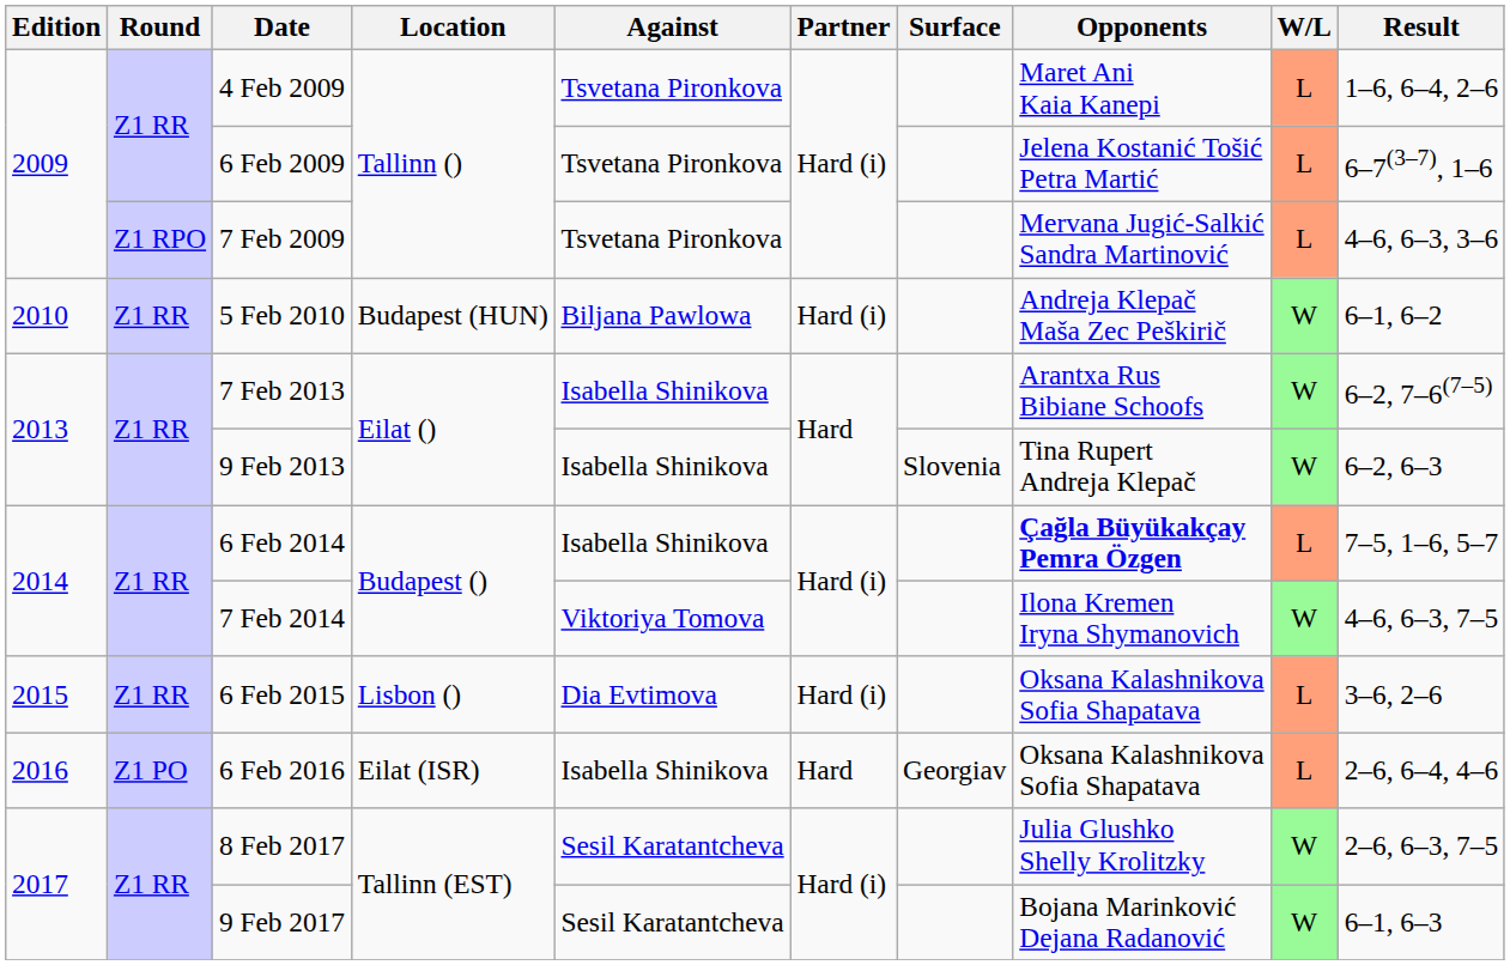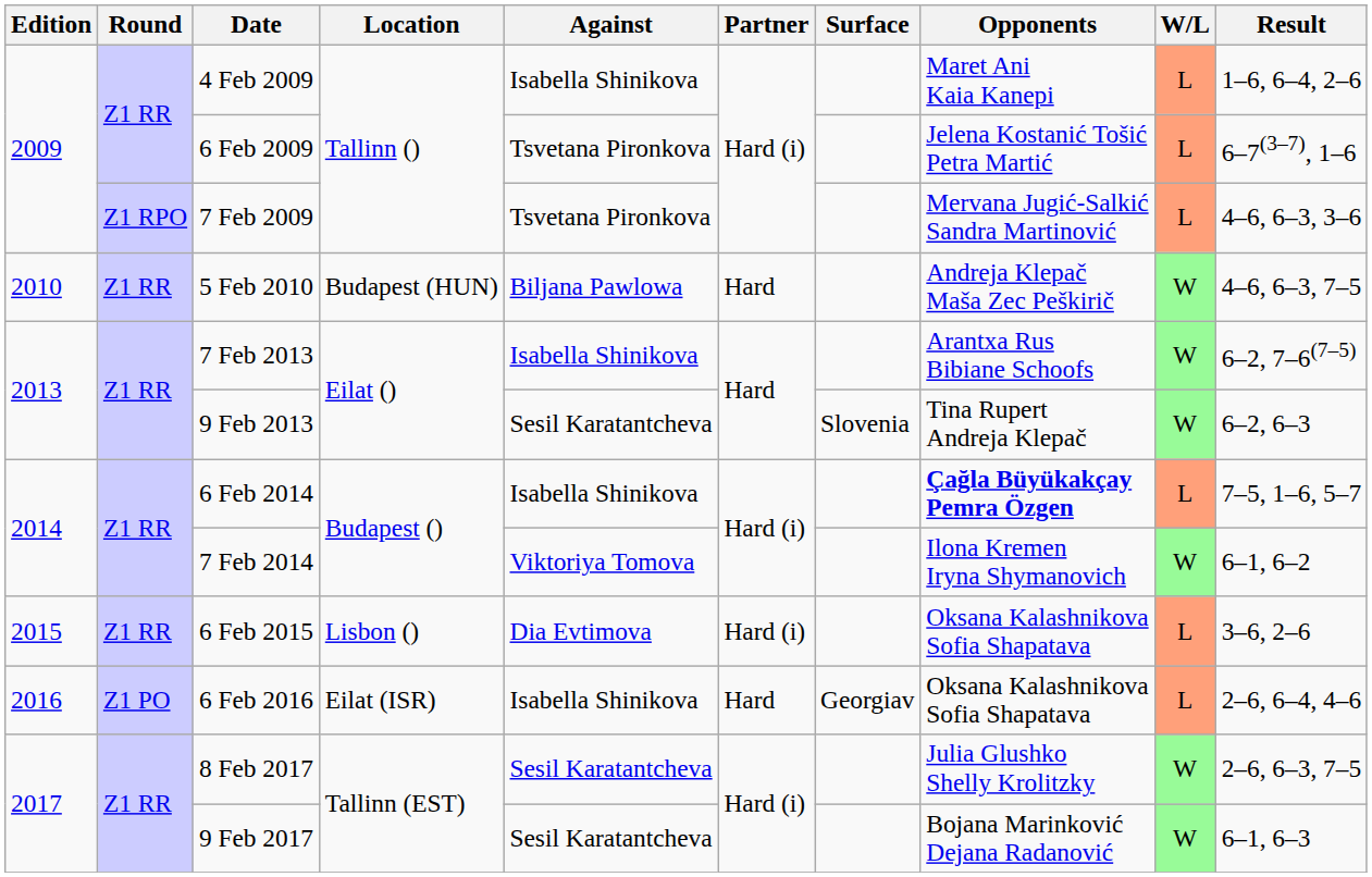 <table class="wikitable">
 <tr>
 <th>Edition</th>
 <th>Round</th>
 <th>Date</th>
 <th>Location</th>
 <th>Against</th>
 <th>Partner</th>
 <th>Surface</th>
 <th>Opponents</th>
 <th>W/L</th>
 <th>Result</th>
 </tr>
 <tr>
 <td rowspan=3><a href='#'>2009</a></td>
 <td bgcolor=#ccf rowspan=2><a href='#'>Z1 RR</a></td>
 <td>4 Feb 2009</td>
 <td rowspan="3"><a href='#'>Tallinn</a> ()</td>
-<td><a href='#'>Tsvetana Pironkova</a></td>
+<td>Isabella Shinikova</td>
 <td rowspan=3>Hard (i)</td>
 <td></td>
 <td><a href='#'>Maret Ani</a> <br>  <a href='#'>Kaia Kanepi</a></td>
 <td bgcolor=#FFA07A align=center>L</td>
 <td>1–6, 6–4, 2–6</td>
 </tr>
 <tr>
 <td>6 Feb 2009</td>
 <td>Tsvetana Pironkova</td>
 <td></td>
 <td><a href='#'>Jelena Kostanić Tošić</a> <br>  <a href='#'>Petra Martić</a></td>
 <td bgcolor=#FFA07A align=center>L</td>
 <td>6–7<sup>(3–7)</sup>, 1–6</td>
 </tr>
 <tr>
 <td bgcolor=#ccf><a href='#'>Z1 RPO</a></td>
 <td>7 Feb 2009</td>
 <td>Tsvetana Pironkova</td>
 <td></td>
 <td><a href='#'>Mervana Jugić-Salkić</a> <br>  <a href='#'>Sandra Martinović</a></td>
 <td bgcolor=#FFA07A align=center>L</td>
 <td>4–6, 6–3, 3–6</td>
 </tr>
 <tr>
 <td><a href='#'>2010</a></td>
 <td bgcolor=#ccf><a href='#'>Z1 RR</a></td>
 <td>5 Feb 2010</td>
 <td>Budapest (HUN)</td>
 <td><a href='#'>Biljana Pawlowa</a></td>
-<td>Hard (i)</td>
+<td>Hard</td>
 <td></td>
 <td><a href='#'>Andreja Klepač</a> <br>  <a href='#'>Maša Zec Peškirič</a></td>
 <td bgcolor=#98FB98 align=center>W</td>
-<td>6–1, 6–2</td>
+<td>4–6, 6–3, 7–5</td>
 </tr>
 <tr>
 <td rowspan=2><a href='#'>2013</a></td>
 <td bgcolor=#ccf rowspan=2><a href='#'>Z1 RR</a></td>
 <td>7 Feb 2013</td>
 <td rowspan="2"><a href='#'>Eilat</a> ()</td>
 <td><a href='#'>Isabella Shinikova</a></td>
 <td rowspan=2>Hard</td>
 <td></td>
 <td><a href='#'>Arantxa Rus</a> <br>  <a href='#'>Bibiane Schoofs</a></td>
 <td bgcolor=#98FB98 align=center>W</td>
 <td>6–2, 7–6<sup>(7–5)</sup></td>
 </tr>
 <tr>
 <td>9 Feb 2013</td>
-<td>Isabella Shinikova</td>
+<td>Sesil Karatantcheva</td>
 <td> Slovenia</td>
 <td>Tina Rupert <br>  Andreja Klepač</td>
 <td bgcolor=#98FB98 align=center>W</td>
 <td>6–2, 6–3</td>
 </tr>
 <tr>
 <td rowspan=2><a href='#'>2014</a></td>
 <td bgcolor=#ccf rowspan=2><a href='#'>Z1 RR</a></td>
 <td>6 Feb 2014</td>
 <td rowspan="2"><a href='#'>Budapest</a> ()</td>
 <td>Isabella Shinikova</td>
 <td rowspan=2>Hard (i)</td>
 <td></td>
 <td><strong><a href='#'>Çağla Büyükakçay</a> <br>  <a href='#'>Pemra Özgen</a></strong></td>
 <td bgcolor=#FFA07A align=center>L</td>
 <td>7–5, 1–6, 5–7</td>
 </tr>
 <tr>
 <td>7 Feb 2014</td>
 <td><a href='#'>Viktoriya Tomova</a></td>
 <td></td>
 <td><a href='#'>Ilona Kremen</a> <br>  <a href='#'>Iryna Shymanovich</a></td>
 <td bgcolor=#98FB98 align=center>W</td>
-<td>4–6, 6–3, 7–5</td>
+<td>6–1, 6–2</td>
 </tr>
 <tr>
 <td><a href='#'>2015</a></td>
 <td bgcolor=#ccf><a href='#'>Z1 RR</a></td>
 <td>6 Feb 2015</td>
 <td><a href='#'>Lisbon</a> ()</td>
 <td><a href='#'>Dia Evtimova</a></td>
 <td>Hard (i)</td>
 <td></td>
 <td><a href='#'>Oksana Kalashnikova</a> <br>  <a href='#'>Sofia Shapatava</a></td>
 <td bgcolor=#FFA07A align=center>L</td>
 <td>3–6, 2–6</td>
 </tr>
 <tr>
 <td><a href='#'>2016</a></td>
 <td bgcolor=#ccf><a href='#'>Z1 PO</a></td>
 <td>6 Feb 2016</td>
 <td>Eilat (ISR)</td>
 <td>Isabella Shinikova</td>
 <td>Hard</td>
 <td> Georgiav</td>
 <td>Oksana Kalashnikova <br>  Sofia Shapatava</td>
 <td bgcolor=#FFA07A align=center>L</td>
 <td>2–6, 6–4, 4–6</td>
 </tr>
 <tr>
 <td rowspan=2><a href='#'>2017</a></td>
 <td bgcolor=#ccf rowspan=2><a href='#'>Z1 RR</a></td>
 <td>8 Feb 2017</td>
 <td rowspan="2">Tallinn (EST)</td>
 <td><a href='#'>Sesil Karatantcheva</a></td>
 <td rowspan=2>Hard (i)</td>
 <td></td>
 <td><a href='#'>Julia Glushko</a> <br>  <a href='#'>Shelly Krolitzky</a></td>
 <td bgcolor=#98FB98 align=center>W</td>
 <td>2–6, 6–3, 7–5</td>
 </tr>
 <tr>
 <td>9 Feb 2017</td>
 <td>Sesil Karatantcheva</td>
 <td></td>
 <td>Bojana Marinković <br>  <a href='#'>Dejana Radanović</a></td>
 <td bgcolor=#98FB98 align=center>W</td>
 <td>6–1, 6–3</td>
 </tr>
 </table>
